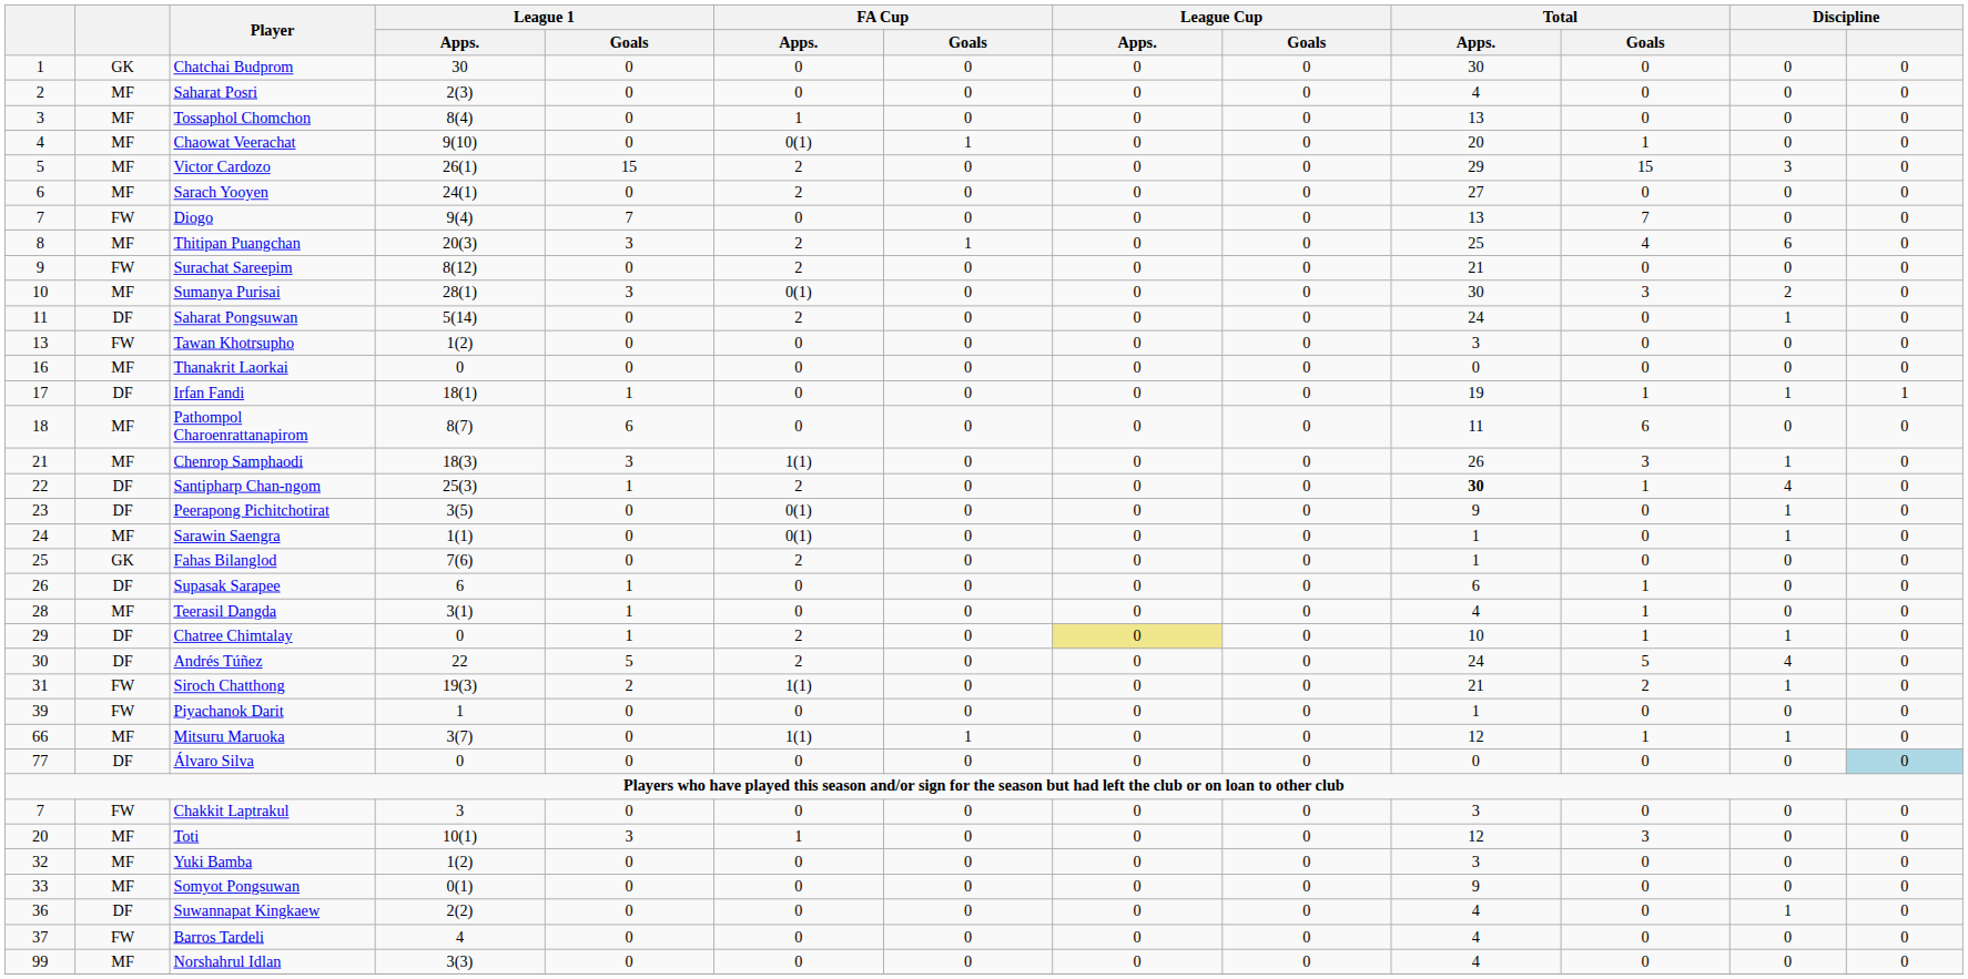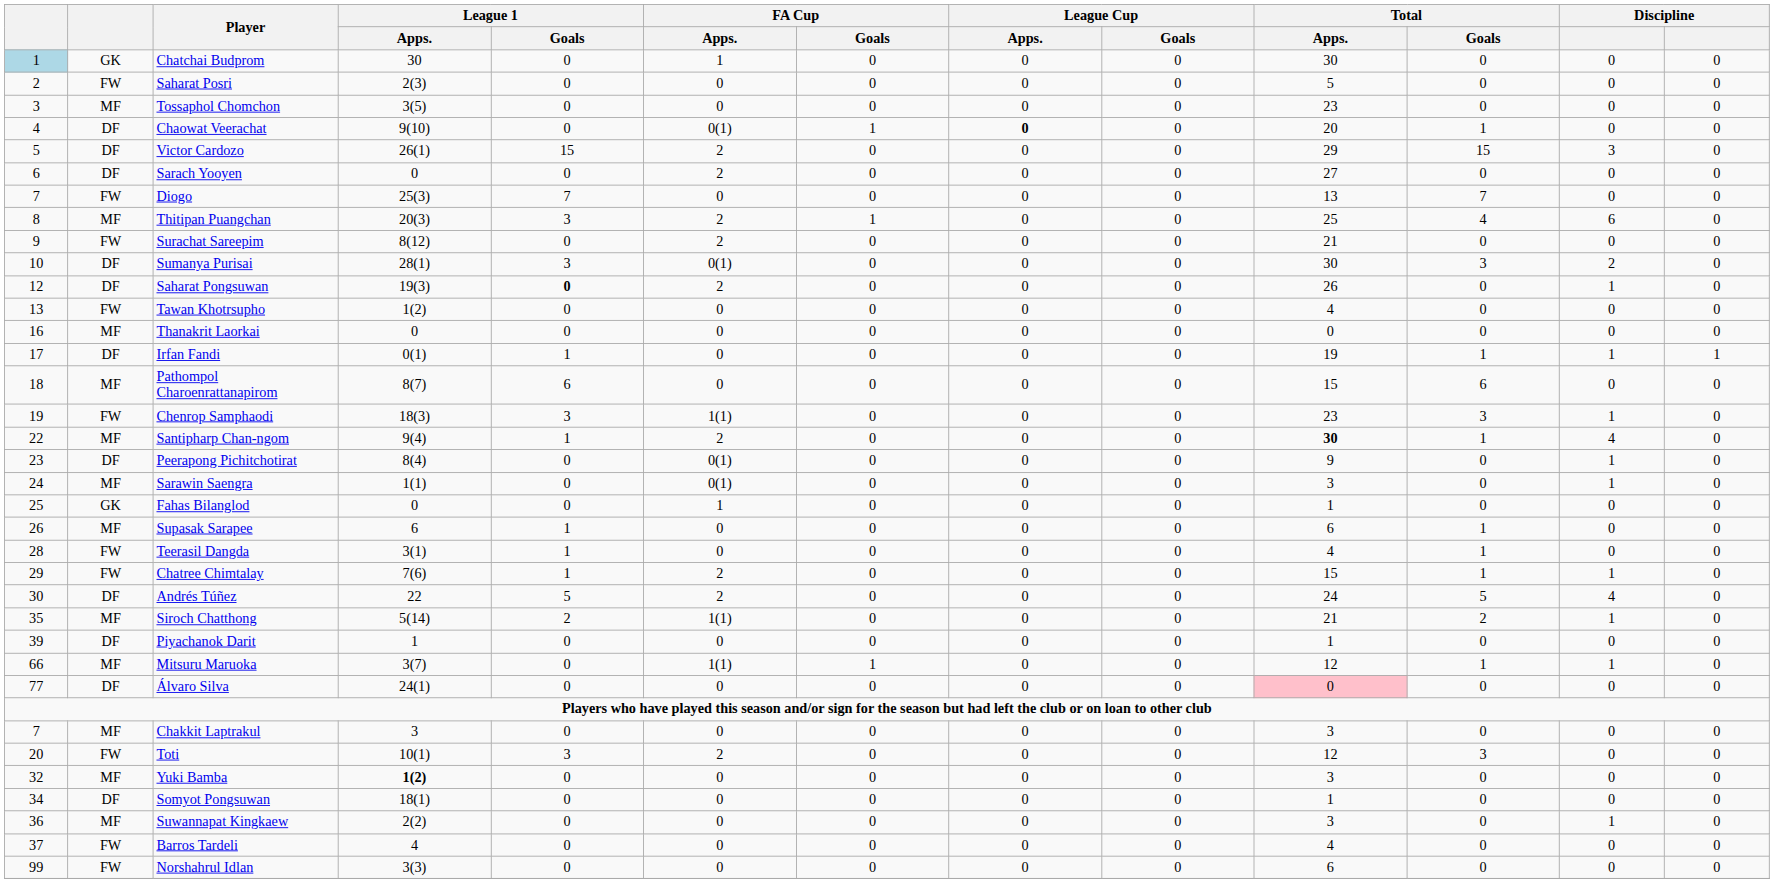 <table class="wikitable" style="text-align:center; font-size:100%; width:100%;">
 <tr>
 <th rowspan=2></th>
 <th rowspan=2></th>
 <th rowspan=2 width="200">Player</th>
 <th colspan=2 width="105">League 1</th>
 <th colspan=2 width="105">FA Cup</th>
 <th colspan=2 width="105">League Cup</th>
 <th colspan=2 width="105">Total</th>
 <th colspan="2" width="70">Discipline</th>
 </tr>
 <tr>
 <th>Apps.</th>
 <th>Goals</th>
 <th>Apps.</th>
 <th>Goals</th>
 <th>Apps.</th>
 <th>Goals</th>
 <th>Apps.</th>
 <th>Goals</th>
 <th></th>
 <th></th>
 </tr>
 <tr>
-<td>1</td>
+<td style="background: lightblue;">1</td>
 <td>GK</td>
 <td align="left"> <a href='#'>Chatchai Budprom</a></td>
 <td>30</td>
 <td>0</td>
-<td>0</td>
+<td>1</td>
 <td>0</td>
 <td>0</td>
 <td>0</td>
 <td>30</td>
 <td>0</td>
 <td>0</td>
 <td>0</td>
 </tr>
 <tr>
 <td>2</td>
-<td>MF</td>
+<td>FW</td>
 <td align="left"> <a href='#'>Saharat Posri</a></td>
 <td>2(3)</td>
 <td>0</td>
 <td>0</td>
 <td>0</td>
 <td>0</td>
 <td>0</td>
-<td>4</td>
+<td>5</td>
 <td>0</td>
 <td>0</td>
 <td>0</td>
 </tr>
 <tr>
 <td>3</td>
 <td>MF</td>
 <td align="left"> <a href='#'>Tossaphol Chomchon</a></td>
-<td>8(4)</td>
-<td>0</td>
-<td>1</td>
+<td>3(5)</td>
 <td>0</td>
 <td>0</td>
 <td>0</td>
-<td>13</td>
+<td>0</td>
+<td>0</td>
+<td>23</td>
 <td>0</td>
 <td>0</td>
 <td>0</td>
 </tr>
 <tr>
 <td>4</td>
-<td>MF</td>
+<td>DF</td>
 <td align="left"> <a href='#'>Chaowat Veerachat</a></td>
 <td>9(10)</td>
 <td>0</td>
 <td>0(1)</td>
 <td>1</td>
-<td>0</td>
+<td><strong>0</strong></td>
 <td>0</td>
 <td>20</td>
 <td>1</td>
 <td>0</td>
 <td>0</td>
 </tr>
 <tr>
 <td>5</td>
-<td>MF</td>
+<td>DF</td>
 <td align="left"> <a href='#'>Victor Cardozo</a></td>
 <td>26(1)</td>
 <td>15</td>
 <td>2</td>
 <td>0</td>
 <td>0</td>
 <td>0</td>
 <td>29</td>
 <td>15</td>
 <td>3</td>
 <td>0</td>
 </tr>
 <tr>
 <td>6</td>
-<td>MF</td>
+<td>DF</td>
 <td align="left"> <a href='#'>Sarach Yooyen</a></td>
-<td>24(1)</td>
+<td>0</td>
 <td>0</td>
 <td>2</td>
 <td>0</td>
 <td>0</td>
 <td>0</td>
 <td>27</td>
 <td>0</td>
 <td>0</td>
 <td>0</td>
 </tr>
 <tr>
 <td>7</td>
 <td>FW</td>
 <td align="left"> <a href='#'>Diogo</a></td>
-<td>9(4)</td>
+<td>25(3)</td>
 <td>7</td>
 <td>0</td>
 <td>0</td>
 <td>0</td>
 <td>0</td>
 <td>13</td>
 <td>7</td>
 <td>0</td>
 <td>0</td>
 </tr>
 <tr>
 <td>8</td>
 <td>MF</td>
 <td align="left"> <a href='#'>Thitipan Puangchan</a></td>
 <td>20(3)</td>
 <td>3</td>
 <td>2</td>
 <td>1</td>
 <td>0</td>
 <td>0</td>
 <td>25</td>
 <td>4</td>
 <td>6</td>
 <td>0</td>
 </tr>
 <tr>
 <td>9</td>
 <td>FW</td>
 <td align="left"> <a href='#'>Surachat Sareepim</a></td>
 <td>8(12)</td>
 <td>0</td>
 <td>2</td>
 <td>0</td>
 <td>0</td>
 <td>0</td>
 <td>21</td>
 <td>0</td>
 <td>0</td>
 <td>0</td>
 </tr>
 <tr>
 <td>10</td>
-<td>MF</td>
+<td>DF</td>
 <td align="left"> <a href='#'>Sumanya Purisai</a></td>
 <td>28(1)</td>
 <td>3</td>
 <td>0(1)</td>
 <td>0</td>
 <td>0</td>
 <td>0</td>
 <td>30</td>
 <td>3</td>
 <td>2</td>
 <td>0</td>
 </tr>
 <tr>
-<td>11</td>
+<td>12</td>
 <td>DF</td>
 <td align="left"> <a href='#'>Saharat Pongsuwan</a></td>
-<td>5(14)</td>
-<td>0</td>
+<td>19(3)</td>
+<td><strong>0</strong></td>
 <td>2</td>
 <td>0</td>
 <td>0</td>
 <td>0</td>
-<td>24</td>
+<td>26</td>
 <td>0</td>
 <td>1</td>
 <td>0</td>
 </tr>
 <tr>
 <td>13</td>
 <td>FW</td>
 <td align="left"> <a href='#'>Tawan Khotrsupho</a></td>
 <td>1(2)</td>
 <td>0</td>
 <td>0</td>
 <td>0</td>
 <td>0</td>
 <td>0</td>
-<td>3</td>
+<td>4</td>
 <td>0</td>
 <td>0</td>
 <td>0</td>
 </tr>
 <tr>
 <td>16</td>
 <td>MF</td>
 <td align="left"> <a href='#'>Thanakrit Laorkai</a></td>
 <td>0</td>
 <td>0</td>
 <td>0</td>
 <td>0</td>
 <td>0</td>
 <td>0</td>
 <td>0</td>
 <td>0</td>
 <td>0</td>
 <td>0</td>
 </tr>
 <tr>
 <td>17</td>
 <td>DF</td>
 <td align="left"> <a href='#'>Irfan Fandi</a></td>
-<td>18(1)</td>
+<td>0(1)</td>
 <td>1</td>
 <td>0</td>
 <td>0</td>
 <td>0</td>
 <td>0</td>
 <td>19</td>
 <td>1</td>
 <td>1</td>
 <td>1</td>
 </tr>
 <tr>
 <td>18</td>
 <td>MF</td>
 <td align="left"> <a href='#'>Pathompol Charoenrattanapirom</a></td>
 <td>8(7)</td>
 <td>6</td>
 <td>0</td>
 <td>0</td>
 <td>0</td>
 <td>0</td>
-<td>11</td>
+<td>15</td>
 <td>6</td>
 <td>0</td>
 <td>0</td>
 </tr>
 <tr>
-<td>21</td>
-<td>MF</td>
+<td>19</td>
+<td>FW</td>
 <td align="left"> <a href='#'>Chenrop Samphaodi</a></td>
 <td>18(3)</td>
 <td>3</td>
 <td>1(1)</td>
 <td>0</td>
 <td>0</td>
 <td>0</td>
-<td>26</td>
+<td>23</td>
 <td>3</td>
 <td>1</td>
 <td>0</td>
 </tr>
 <tr>
 <td>22</td>
-<td>DF</td>
+<td>MF</td>
 <td align="left"> <a href='#'>Santipharp Chan-ngom</a></td>
-<td>25(3)</td>
+<td>9(4)</td>
 <td>1</td>
 <td>2</td>
 <td>0</td>
 <td>0</td>
 <td>0</td>
 <td><strong>30</strong></td>
 <td>1</td>
 <td>4</td>
 <td>0</td>
 </tr>
 <tr>
 <td>23</td>
 <td>DF</td>
 <td align="left"> <a href='#'>Peerapong Pichitchotirat</a></td>
-<td>3(5)</td>
+<td>8(4)</td>
 <td>0</td>
 <td>0(1)</td>
 <td>0</td>
 <td>0</td>
 <td>0</td>
 <td>9</td>
 <td>0</td>
 <td>1</td>
 <td>0</td>
 </tr>
 <tr>
 <td>24</td>
 <td>MF</td>
 <td align="left"> <a href='#'>Sarawin Saengra</a></td>
 <td>1(1)</td>
 <td>0</td>
 <td>0(1)</td>
 <td>0</td>
 <td>0</td>
 <td>0</td>
-<td>1</td>
+<td>3</td>
 <td>0</td>
 <td>1</td>
 <td>0</td>
 </tr>
 <tr>
 <td>25</td>
 <td>GK</td>
 <td align="left"> <a href='#'>Fahas Bilanglod</a></td>
-<td>7(6)</td>
 <td>0</td>
-<td>2</td>
+<td>0</td>
+<td>1</td>
 <td>0</td>
 <td>0</td>
 <td>0</td>
 <td>1</td>
 <td>0</td>
 <td>0</td>
 <td>0</td>
 </tr>
 <tr>
 <td>26</td>
-<td>DF</td>
+<td>MF</td>
 <td align="left"> <a href='#'>Supasak Sarapee</a></td>
 <td>6</td>
 <td>1</td>
 <td>0</td>
 <td>0</td>
 <td>0</td>
 <td>0</td>
 <td>6</td>
 <td>1</td>
 <td>0</td>
 <td>0</td>
 </tr>
 <tr>
 <td>28</td>
-<td>MF</td>
+<td>FW</td>
 <td align="left"> <a href='#'>Teerasil Dangda</a></td>
 <td>3(1)</td>
 <td>1</td>
 <td>0</td>
 <td>0</td>
 <td>0</td>
 <td>0</td>
 <td>4</td>
 <td>1</td>
 <td>0</td>
 <td>0</td>
 </tr>
 <tr>
 <td>29</td>
-<td>DF</td>
+<td>FW</td>
 <td align="left"> <a href='#'>Chatree Chimtalay</a></td>
-<td>0</td>
+<td>7(6)</td>
 <td>1</td>
 <td>2</td>
 <td>0</td>
-<td style="background: khaki;">0</td>
 <td>0</td>
-<td>10</td>
+<td>0</td>
+<td>15</td>
 <td>1</td>
 <td>1</td>
 <td>0</td>
 </tr>
 <tr>
 <td>30</td>
 <td>DF</td>
 <td align="left"> <a href='#'>Andrés Túñez</a></td>
 <td>22</td>
 <td>5</td>
 <td>2</td>
 <td>0</td>
 <td>0</td>
 <td>0</td>
 <td>24</td>
 <td>5</td>
 <td>4</td>
 <td>0</td>
 </tr>
 <tr>
-<td>31</td>
-<td>FW</td>
+<td>35</td>
+<td>MF</td>
 <td align="left"> <a href='#'>Siroch Chatthong</a></td>
-<td>19(3)</td>
+<td>5(14)</td>
 <td>2</td>
 <td>1(1)</td>
 <td>0</td>
 <td>0</td>
 <td>0</td>
 <td>21</td>
 <td>2</td>
 <td>1</td>
 <td>0</td>
 </tr>
 <tr>
 <td>39</td>
-<td>FW</td>
+<td>DF</td>
 <td align="left"> <a href='#'>Piyachanok Darit</a></td>
 <td>1</td>
 <td>0</td>
 <td>0</td>
 <td>0</td>
 <td>0</td>
 <td>0</td>
 <td>1</td>
 <td>0</td>
 <td>0</td>
 <td>0</td>
 </tr>
 <tr>
 <td>66</td>
 <td>MF</td>
 <td align="left"> <a href='#'>Mitsuru Maruoka</a></td>
 <td>3(7)</td>
 <td>0</td>
 <td>1(1)</td>
 <td>1</td>
 <td>0</td>
 <td>0</td>
 <td>12</td>
 <td>1</td>
 <td>1</td>
 <td>0</td>
 </tr>
 <tr>
 <td>77</td>
 <td>DF</td>
 <td align="left"> <a href='#'>Álvaro Silva</a></td>
+<td>24(1)</td>
 <td>0</td>
 <td>0</td>
 <td>0</td>
 <td>0</td>
 <td>0</td>
+<td style="background: pink;">0</td>
 <td>0</td>
 <td>0</td>
 <td>0</td>
-<td>0</td>
-<td style="background: lightblue;">0</td>
 </tr>
 <tr>
 <td colspan="17"><strong>Players who have played this season and/or sign for the season but had left the club or on loan to other club</strong></td>
 </tr>
 <tr>
 <td>7</td>
-<td>FW</td>
+<td>MF</td>
 <td align="left"> <a href='#'>Chakkit Laptrakul</a></td>
 <td>3</td>
 <td>0</td>
 <td>0</td>
 <td>0</td>
 <td>0</td>
 <td>0</td>
 <td>3</td>
 <td>0</td>
 <td>0</td>
 <td>0</td>
 </tr>
 <tr>
 <td>20</td>
-<td>MF</td>
+<td>FW</td>
 <td align="left"> <a href='#'>Toti</a></td>
 <td>10(1)</td>
 <td>3</td>
-<td>1</td>
+<td>2</td>
 <td>0</td>
 <td>0</td>
 <td>0</td>
 <td>12</td>
 <td>3</td>
 <td>0</td>
 <td>0</td>
 </tr>
 <tr>
 <td>32</td>
 <td>MF</td>
 <td align="left"> <a href='#'>Yuki Bamba</a></td>
-<td>1(2)</td>
+<td><strong>1(2)</strong></td>
 <td>0</td>
 <td>0</td>
 <td>0</td>
 <td>0</td>
 <td>0</td>
 <td>3</td>
 <td>0</td>
 <td>0</td>
 <td>0</td>
 </tr>
 <tr>
-<td>33</td>
-<td>MF</td>
+<td>34</td>
+<td>DF</td>
 <td align="left"> <a href='#'>Somyot Pongsuwan</a></td>
-<td>0(1)</td>
+<td>18(1)</td>
 <td>0</td>
 <td>0</td>
 <td>0</td>
 <td>0</td>
 <td>0</td>
-<td>9</td>
+<td>1</td>
 <td>0</td>
 <td>0</td>
 <td>0</td>
 </tr>
 <tr>
 <td>36</td>
-<td>DF</td>
+<td>MF</td>
 <td align="left"> <a href='#'>Suwannapat Kingkaew</a></td>
 <td>2(2)</td>
 <td>0</td>
 <td>0</td>
 <td>0</td>
 <td>0</td>
 <td>0</td>
-<td>4</td>
+<td>3</td>
 <td>0</td>
 <td>1</td>
 <td>0</td>
 </tr>
 <tr>
 <td>37</td>
 <td>FW</td>
 <td align="left"> <a href='#'>Barros Tardeli</a></td>
 <td>4</td>
 <td>0</td>
 <td>0</td>
 <td>0</td>
 <td>0</td>
 <td>0</td>
 <td>4</td>
 <td>0</td>
 <td>0</td>
 <td>0</td>
 </tr>
 <tr>
 <td>99</td>
-<td>MF</td>
+<td>FW</td>
 <td align="left"> <a href='#'>Norshahrul Idlan</a></td>
 <td>3(3)</td>
 <td>0</td>
 <td>0</td>
 <td>0</td>
 <td>0</td>
 <td>0</td>
-<td>4</td>
+<td>6</td>
 <td>0</td>
 <td>0</td>
 <td>0</td>
 </tr>
 <tr>
 </tr>
 </table>
